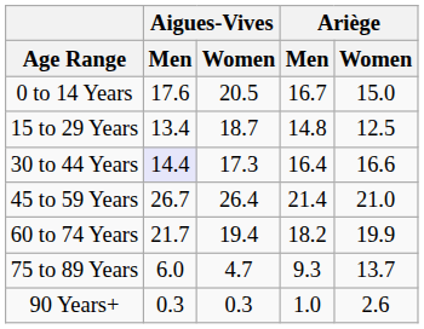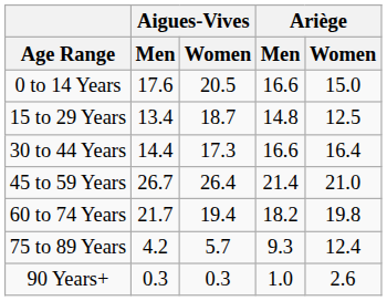 <table class="wikitable" style="text-align:center;">
 <tr>
 <th></th>
 <th colspan=2>Aigues-Vives</th>
 <th colspan=2>Ariège</th>
 </tr>
 <tr>
 <th>Age Range</th>
 <th>Men</th>
 <th>Women</th>
 <th>Men</th>
 <th>Women</th>
 </tr>
 <tr>
 <td>0 to 14 Years</td>
 <td>17.6</td>
 <td>20.5</td>
-<td>16.7</td>
+<td>16.6</td>
 <td>15.0</td>
 </tr>
 <tr>
 <td>15 to 29 Years</td>
 <td>13.4</td>
 <td>18.7</td>
 <td>14.8</td>
 <td>12.5</td>
 </tr>
 <tr>
 <td>30 to 44 Years</td>
-<td style="background: lavender;">14.4</td>
+<td>14.4</td>
 <td>17.3</td>
+<td>16.6</td>
 <td>16.4</td>
-<td>16.6</td>
 </tr>
 <tr>
 <td>45 to 59 Years</td>
 <td>26.7</td>
 <td>26.4</td>
 <td>21.4</td>
 <td>21.0</td>
 </tr>
 <tr>
 <td>60 to 74 Years</td>
 <td>21.7</td>
 <td>19.4</td>
 <td>18.2</td>
-<td>19.9</td>
+<td>19.8</td>
 </tr>
 <tr>
 <td>75 to 89 Years</td>
-<td>6.0</td>
-<td>4.7</td>
+<td>4.2</td>
+<td>5.7</td>
 <td>9.3</td>
-<td>13.7</td>
+<td>12.4</td>
 </tr>
 <tr>
 <td>90 Years+</td>
 <td>0.3</td>
 <td>0.3</td>
 <td>1.0</td>
 <td>2.6</td>
 </tr>
 </table>
